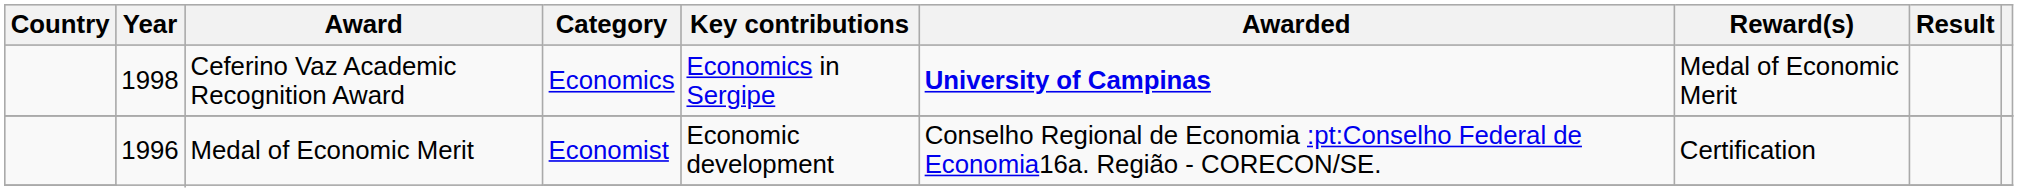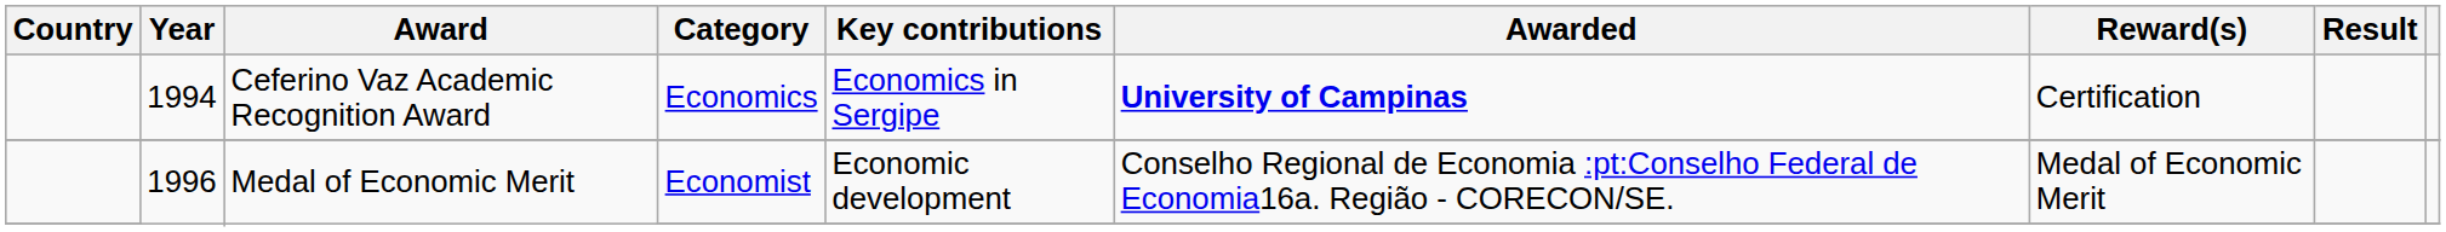 <table class="wikitable plainrowheaders">
 <tr>
 <th scope="col">Country</th>
 <th scope="col">Year</th>
 <th scope="col">Award</th>
 <th scope="col">Category</th>
 <th scope="col">Key contributions</th>
 <th scope="col">Awarded</th>
 <th scope="col">Reward(s)</th>
 <th scope="col">Result</th>
 <th scope="col"></th>
 </tr>
 <tr>
 <td></td>
-<td rowspan="1">1998</td>
+<td rowspan="1">1994</td>
 <td rowspan="1">Ceferino Vaz Academic Recognition Award</td>
 <td><a href='#'>Economics</a></td>
 <td><a href='#'>Economics</a> in <a href='#'>Sergipe</a></td>
 <td><strong><a href='#'>University of Campinas</a></strong></td>
-<td>Medal of Economic Merit</td>
+<td>Certification</td>
 <td></td>
 <td style="text-align:center;"></td>
 </tr>
 <tr>
 </tr>
 <tr>
 <td></td>
 <td rowspan="2">1996</td>
 <td rowspan="2">Medal of Economic Merit</td>
 <td><a href='#'>Economist</a></td>
 <td>Economic development</td>
 <td>Conselho Regional de Economia <a href='#'>:pt:Conselho Federal de Economia</a>16a. Região - CORECON/SE.</td>
-<td>Certification</td>
+<td>Medal of Economic Merit</td>
 <td></td>
 <td style="text-align:center;"></td>
 </tr>
 <tr>
 </tr>
 </table>
